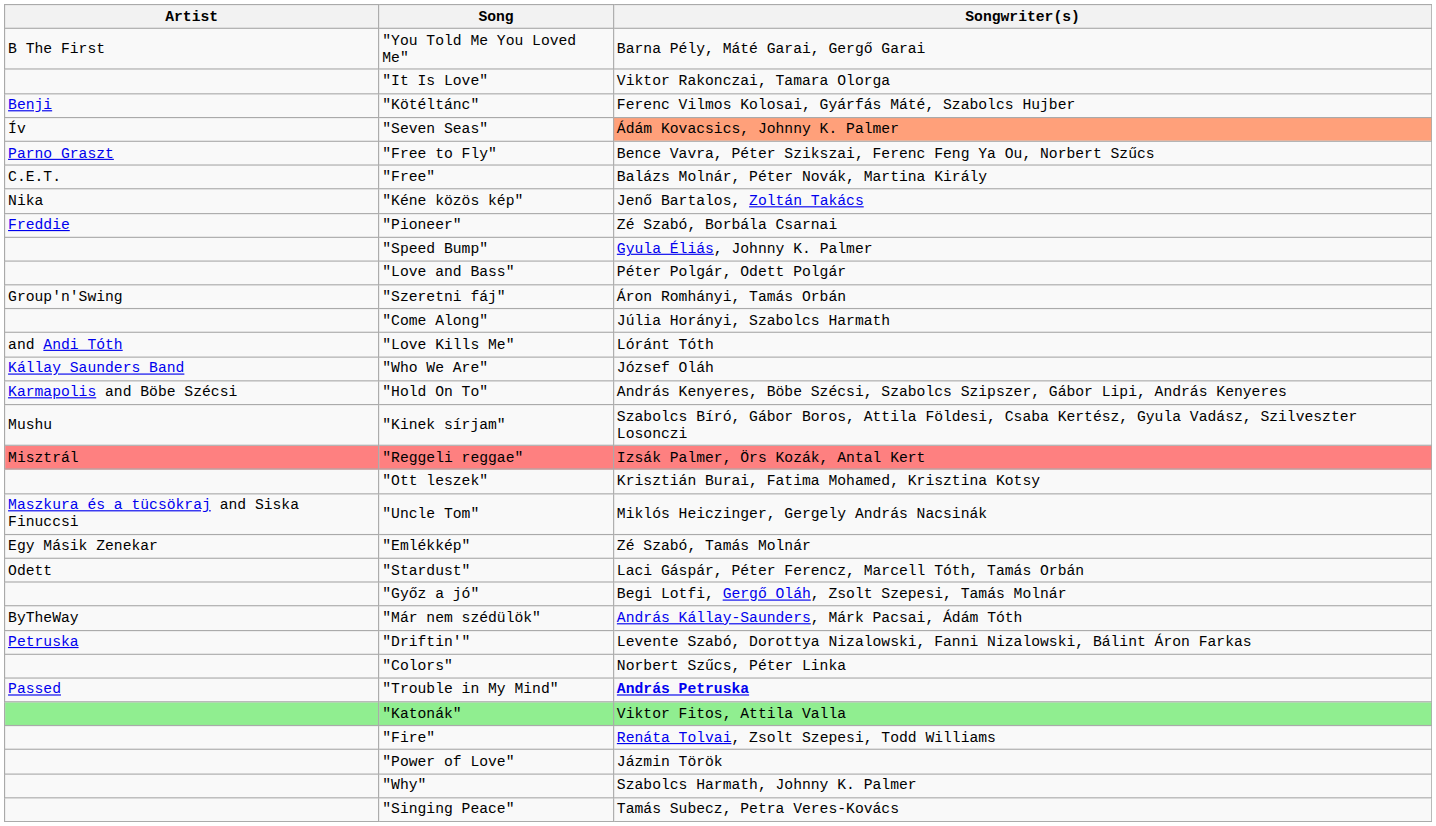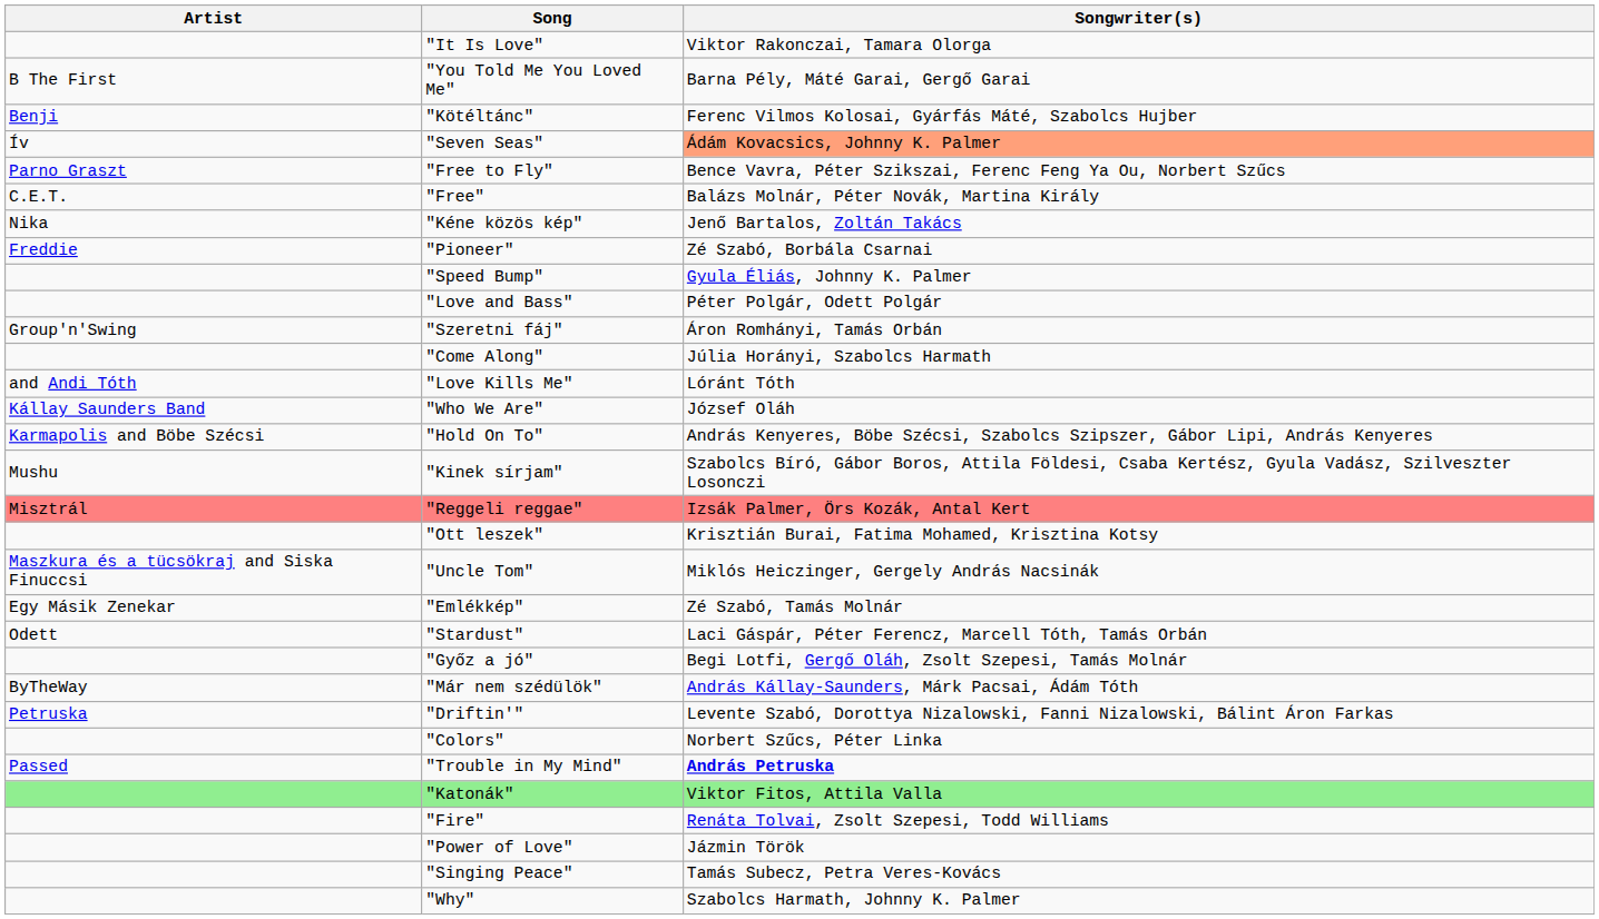 <table class="sortable wikitable" style="margin: 1em auto 1em auto">
 <tr>
 <th>Artist</th>
 <th>Song</th>
 <th class="unsortable">Songwriter(s)</th>
 </tr>
 <tr>
+<td></td>
+<td>"It Is Love"</td>
+<td>Viktor Rakonczai, Tamara Olorga</td>
+</tr>
+<tr>
 <td>B The First</td>
 <td>"You Told Me You Loved Me"</td>
 <td>Barna Pély, Máté Garai, Gergő Garai</td>
-</tr>
-<tr>
-<td></td>
-<td>"It Is Love"</td>
-<td>Viktor Rakonczai, Tamara Olorga</td>
 </tr>
 <tr>
 <td><a href='#'>Benji</a></td>
 <td>"Kötéltánc"</td>
 <td>Ferenc Vilmos Kolosai, Gyárfás Máté, Szabolcs Hujber</td>
 </tr>
 <tr>
 <td>Ív</td>
 <td>"Seven Seas"</td>
 <td style="background: lightsalmon;">Ádám Kovacsics, Johnny K. Palmer</td>
 </tr>
 <tr>
 <td><a href='#'>Parno Graszt</a></td>
 <td>"Free to Fly"</td>
 <td>Bence Vavra, Péter Szikszai, Ferenc Feng Ya Ou, Norbert Szűcs</td>
 </tr>
 <tr>
 <td>C.E.T.</td>
 <td>"Free"</td>
 <td>Balázs Molnár, Péter Novák, Martina Király</td>
 </tr>
 <tr>
 <td>Nika</td>
 <td>"Kéne közös kép"</td>
 <td>Jenő Bartalos, <a href='#'>Zoltán Takács</a></td>
 </tr>
 <tr>
 <td><a href='#'>Freddie</a></td>
 <td>"Pioneer"</td>
 <td>Zé Szabó, Borbála Csarnai</td>
 </tr>
 <tr>
 <td></td>
 <td>"Speed Bump"</td>
 <td><a href='#'>Gyula Éliás</a>, Johnny K. Palmer</td>
 </tr>
 <tr>
 <td></td>
 <td>"Love and Bass"</td>
 <td>Péter Polgár, Odett Polgár</td>
 </tr>
 <tr>
 <td>Group'n'Swing</td>
 <td>"Szeretni fáj"</td>
 <td>Áron Romhányi, Tamás Orbán</td>
 </tr>
 <tr>
 <td></td>
 <td>"Come Along"</td>
 <td>Júlia Horányi, Szabolcs Harmath</td>
 </tr>
 <tr>
 <td> and <a href='#'>Andi Tóth</a></td>
 <td>"Love Kills Me"</td>
 <td>Lóránt Tóth</td>
 </tr>
 <tr>
 <td><a href='#'>Kállay Saunders Band</a></td>
 <td>"Who We Are"</td>
 <td>József Oláh</td>
 </tr>
 <tr>
 <td><a href='#'>Karmapolis</a> and Böbe Szécsi</td>
 <td>"Hold On To"</td>
 <td>András Kenyeres, Böbe Szécsi, Szabolcs Szipszer, Gábor Lipi, András Kenyeres</td>
 </tr>
 <tr>
 <td>Mushu</td>
 <td>"Kinek sírjam"</td>
 <td>Szabolcs Bíró, Gábor Boros, Attila Földesi, Csaba Kertész, Gyula Vadász, Szilveszter Losonczi</td>
 </tr>
 <tr style="background:#fe8080;">
 <td>Misztrál</td>
 <td>"Reggeli reggae"</td>
 <td>Izsák Palmer, Örs Kozák, Antal Kert</td>
 </tr>
 <tr>
 <td></td>
 <td>"Ott leszek"</td>
 <td>Krisztián Burai, Fatima Mohamed, Krisztina Kotsy</td>
 </tr>
 <tr>
 <td><a href='#'>Maszkura és a tücsökraj</a> and Siska Finuccsi</td>
 <td>"Uncle Tom"</td>
 <td>Miklós Heiczinger, Gergely András Nacsinák</td>
 </tr>
 <tr>
 <td>Egy Másik Zenekar</td>
 <td>"Emlékkép"</td>
 <td>Zé Szabó, Tamás Molnár</td>
 </tr>
 <tr>
 <td>Odett</td>
 <td>"Stardust"</td>
 <td>Laci Gáspár, Péter Ferencz, Marcell Tóth, Tamás Orbán</td>
 </tr>
 <tr>
 <td></td>
 <td>"Győz a jó"</td>
 <td>Begi Lotfi, <a href='#'>Gergő Oláh</a>, Zsolt Szepesi, Tamás Molnár</td>
 </tr>
 <tr>
 <td>ByTheWay</td>
 <td>"Már nem szédülök"</td>
 <td><a href='#'>András Kállay-Saunders</a>, Márk Pacsai, Ádám Tóth</td>
 </tr>
 <tr>
 <td><a href='#'>Petruska</a></td>
 <td>"Driftin'"</td>
 <td>Levente Szabó, Dorottya Nizalowski, Fanni Nizalowski, Bálint Áron Farkas</td>
 </tr>
 <tr>
 <td></td>
 <td>"Colors"</td>
 <td>Norbert Szűcs, Péter Linka</td>
 </tr>
 <tr>
 <td><a href='#'>Passed</a></td>
 <td>"Trouble in My Mind"</td>
 <td><strong><a href='#'>András Petruska</a></strong></td>
 </tr>
 <tr style="background:#90EE90;">
 <td></td>
 <td>"Katonák"</td>
 <td>Viktor Fitos, Attila Valla</td>
 </tr>
 <tr>
 <td></td>
 <td>"Fire"</td>
 <td><a href='#'>Renáta Tolvai</a>, Zsolt Szepesi, Todd Williams</td>
 </tr>
 <tr>
 <td></td>
 <td>"Power of Love"</td>
 <td>Jázmin Török</td>
 </tr>
 <tr>
 <td></td>
+<td>"Singing Peace"</td>
+<td>Tamás Subecz, Petra Veres-Kovács</td>
+</tr>
+<tr>
+<td></td>
 <td>"Why"</td>
 <td>Szabolcs Harmath, Johnny K. Palmer</td>
 </tr>
-<tr>
-<td></td>
-<td>"Singing Peace"</td>
-<td>Tamás Subecz, Petra Veres-Kovács</td>
-</tr>
 </table>
